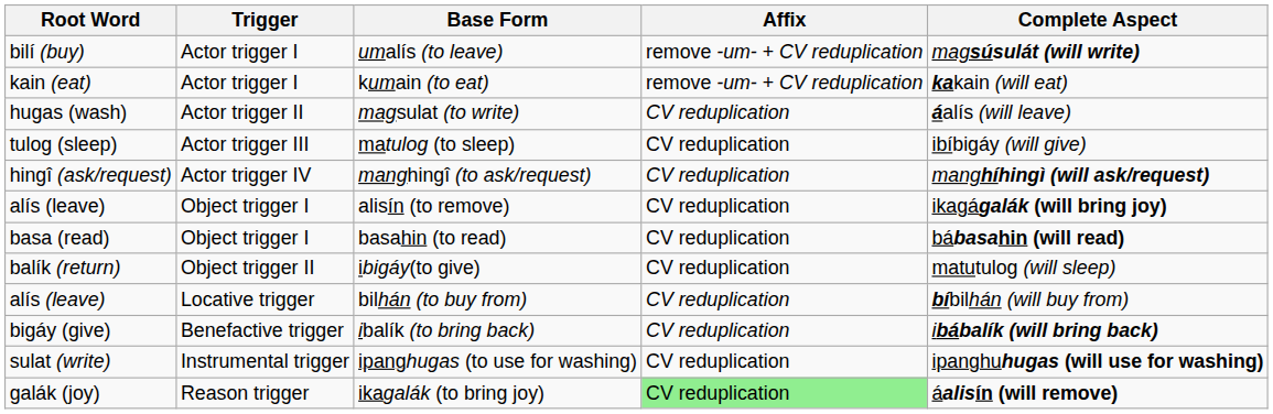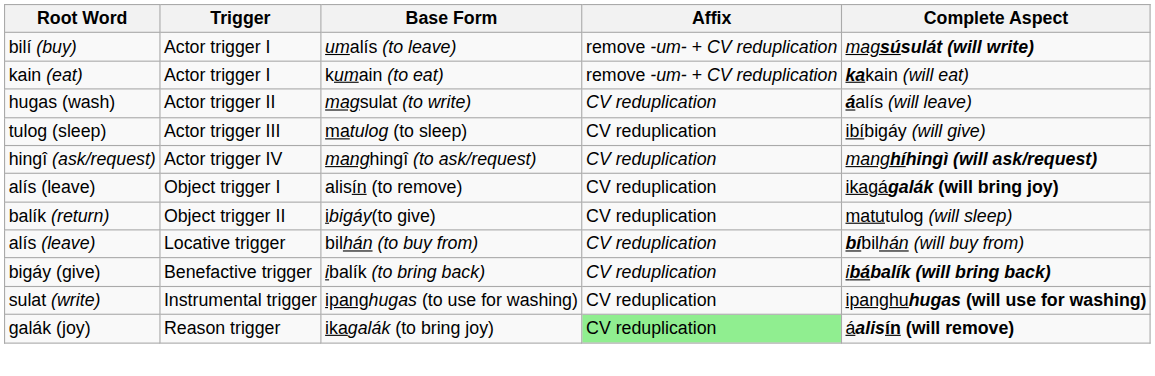 <table class="wikitable">
 <tr>
 <th>Root Word</th>
 <th>Trigger</th>
 <th>Base Form</th>
 <th>Affix</th>
 <th>Complete Aspect</th>
 </tr>
 <tr>
 <td>bilí <em>(buy)</em></td>
 <td>Actor trigger I</td>
 <td><u><em>um</em></u>alís <em>(to leave)</em></td>
 <td>remove <em>-um-</em> + <em>CV reduplication</em></td>
 <td><u><em>mag<strong>sú<strong><em></u>sulát </em>(will write)<em></td>
 </tr>
 <tr>
 <td>kain <em>(eat)</em></td>
 <td>Actor trigger I</td>
 <td>k<u><em>um</em></u>ain <em>(to eat)</em></td>
 <td>remove <em>-um-</em> + <em>CV reduplication</em></td>
 <td><u><strong><em>ka</em></strong></u>kain <em>(will eat)</em></td>
 </tr>
 <tr>
 <td>hugas </em>(wash)<em></td>
 <td>Actor trigger II</td>
 <td><u><em>mag</em></u>sulat <em>(to write)</em></td>
 <td><em>CV reduplication</em></td>
 <td><u><strong><em>á</em></strong></u>alís <em>(will leave)</em></td>
 </tr>
 <tr>
 <td>tulog </em>(sleep)<em></td>
 <td>Actor trigger III</td>
 <td><u></em>ma<em></u>tulog </em>(to sleep)<em></td>
 <td></em>CV reduplication<em></td>
 <td><u></em>i</strong>bí</em></strong></u>bigáy <em>(will give)</em></td>
 </tr>
 <tr>
 <td>hingî <em>(ask/request)</em></td>
 <td>Actor trigger IV</td>
 <td><u><em>mang</em></u>hingî <em>(to ask/request)</em></td>
 <td><em>CV reduplication</em></td>
 <td><u><em>mang<strong>hí<strong><em></u>hingì </em>(will ask/request)<em></td>
 </tr>
 <tr>
 <td>alís </em>(leave)<em></td>
 <td>Object trigger I</td>
 <td>alis<u></em>ín<em></u> </em>(to remove)<em></td>
 <td></em>CV reduplication<em></td>
 <td></em><u>ika</strong>gá<strong></u><em>galák </em>(will bring joy)<em></td>
 </tr>
 <tr>
-<td>basa </em>(read)<em></td>
-<td>Object trigger I</td>
-<td>basa</em><u>hin</u> (to read)<em></td>
-<td></em>CV reduplication<em></td>
-<td><u></em></strong>bá<strong><em></u>basa</em><u>hin</u><em> </em>(will read)<em></td>
-</tr>
-<tr>
 <td>balík <em>(return)</em></td>
 <td>Object trigger II</td>
 <td></em><u>i</u><em>bigáy</em>(to give)<em></td>
 <td></em>CV reduplication<em></td>
 <td><u></em>ma</strong>tu</em></strong></u>tulog <em>(will sleep)</em></td>
 </tr>
 <tr>
 <td>alís <em>(leave)</em></td>
 <td>Locative trigger</td>
 <td>bil<em><u>hán</u> (to buy from)</em></td>
 <td><em>CV reduplication</em></td>
 <td><u><strong><em>bí</em></strong></u>bil<u><em>hán</em></u> <em>(will buy from)</em></td>
 </tr>
 <tr>
 <td>bigáy </em>(give)<em></td>
 <td>Benefactive trigger</td>
 <td><em><u>i</u></em>balík <em>(to bring back)</em></td>
 <td><em>CV reduplication</em></td>
 <td><u><em>i<strong>bá<strong><em></u>balík </em>(will bring back)<em></td>
 </tr>
 <tr>
 <td>sulat <em>(write)</em></td>
 <td>Instrumental trigger</td>
 <td></em><u>ipang</u><em>hugas </em>(to use for washing)<em></td>
 <td></em>CV reduplication<em></td>
 <td></em><u>ipang</strong>hu<strong></u><em>hugas </em>(will use for washing)<em></td>
 </tr>
 <tr>
 <td>galák </em>(joy)<em></td>
 <td>Reason trigger</td>
 <td></em><u>ika</u><em>galák </em>(to bring joy)<em></td>
 <td style="background: lightgreen;"></em>CV reduplication<em></td>
 <td><u></em></strong>á<strong><em></u>alis</em><u>ín</u><em> </em>(will remove)<em></td>
 </tr>
 </table>
